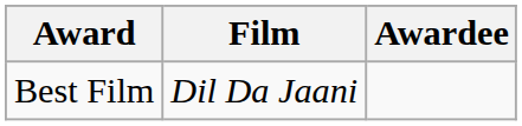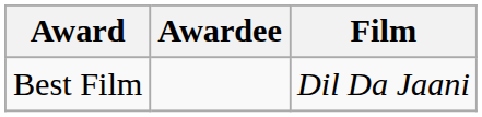 <table class="wikitable">
 <tr>
 <th>Award</th>
+<th>Awardee</th>
 <th>Film</th>
-<th>Awardee</th>
 </tr>
 <tr>
 <td>Best Film</td>
+<td></td>
 <td><em>Dil Da Jaani</em></td>
-<td></td>
 </tr>
 </table>
